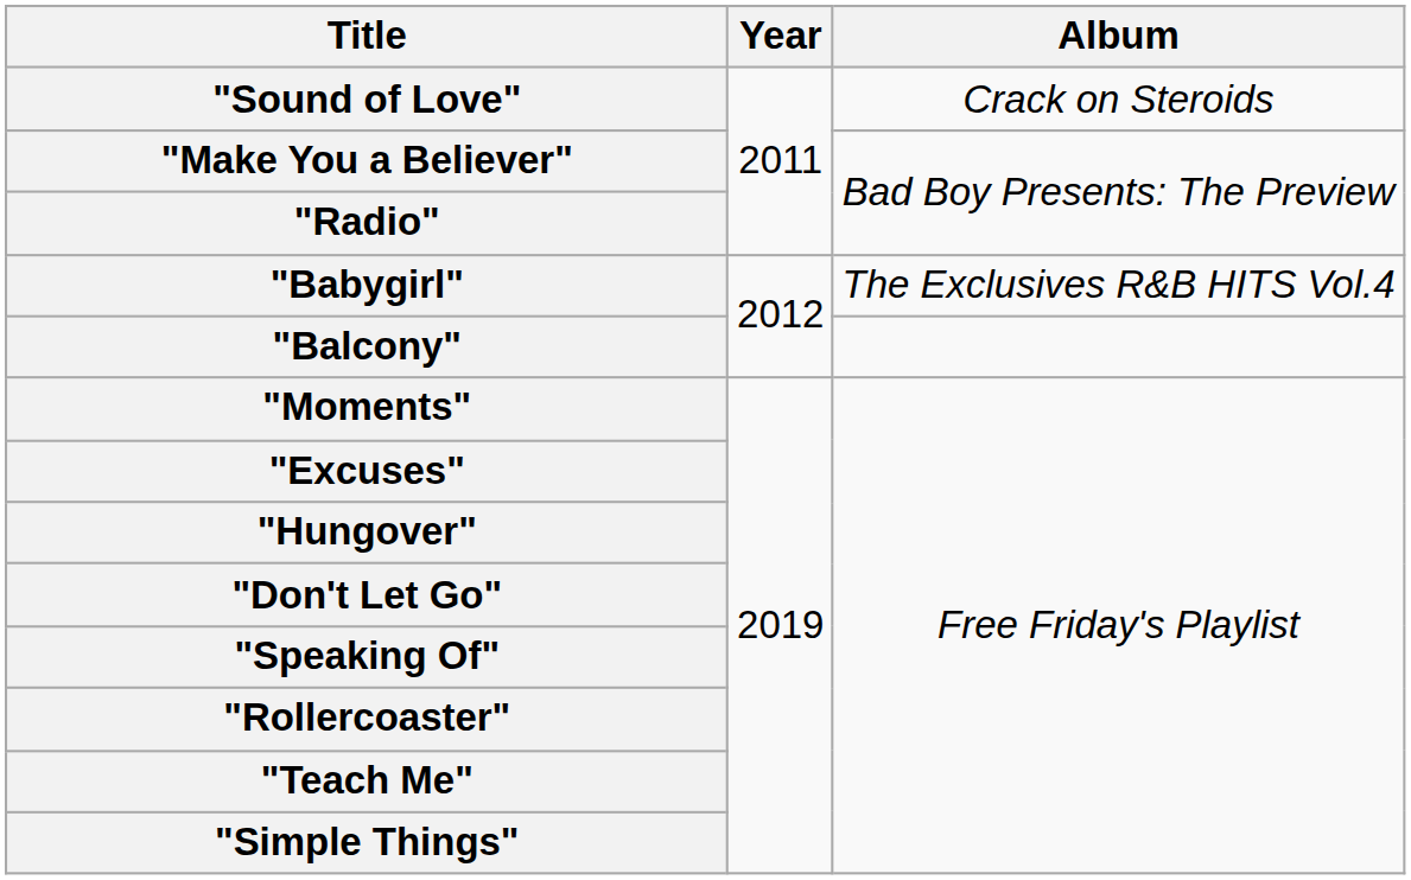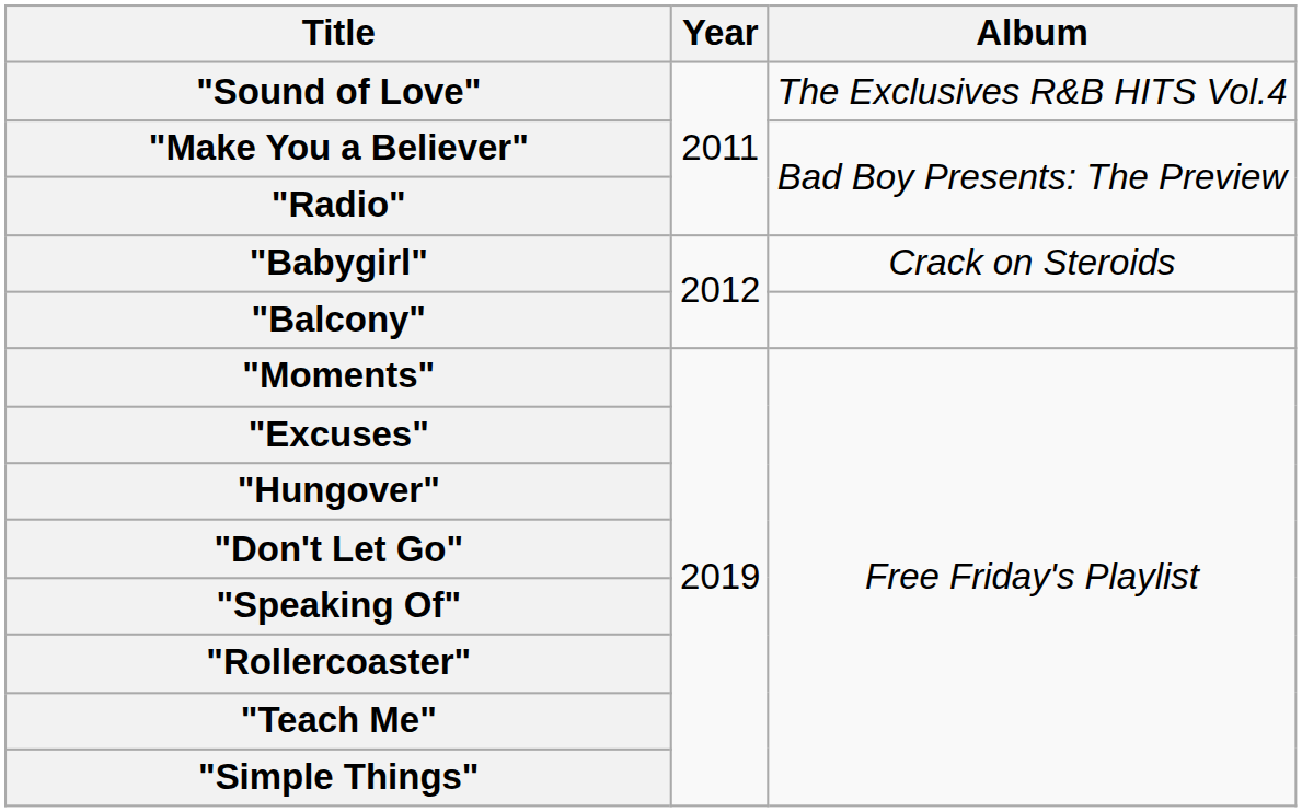 <table class="wikitable plainrowheaders" style="text-align:center;">
 <tr>
 <th scope="col" style="width:18em;">Title</th>
 <th scope="col">Year</th>
 <th scope="col">Album</th>
 </tr>
 <tr>
 <th scope="row">"Sound of Love"<br></th>
 <td rowspan="3">2011</td>
-<td><em>Crack on Steroids</em></td>
+<td><em>The Exclusives R&B HITS Vol.4</em></td>
 </tr>
 <tr>
 <th scope="row">"Make You a Believer"<br></th>
 <td rowspan="2"><em>Bad Boy Presents: The Preview</em></td>
 </tr>
 <tr>
 <th scope="row">"Radio"<br></th>
 </tr>
 <tr>
 <th scope="row">"Babygirl"<br></th>
 <td rowspan="2">2012</td>
-<td><em>The Exclusives R&B HITS Vol.4</em></td>
+<td><em>Crack on Steroids</em></td>
 </tr>
 <tr>
 <th scope="row">"Balcony"<br></th>
 <td></td>
 </tr>
 <tr>
 <th scope="row">"Moments"<br></th>
 <td rowspan="8">2019</td>
 <td rowspan="8"><em>Free Friday's Playlist</em></td>
 </tr>
 <tr>
 <th scope="row">"Excuses"</th>
 </tr>
 <tr>
 <th scope="row">"Hungover"</th>
 </tr>
 <tr>
 <th scope="row">"Don't Let Go"</th>
 </tr>
 <tr>
 <th scope="row">"Speaking Of"</th>
 </tr>
 <tr>
 <th scope="row">"Rollercoaster"<br></th>
 </tr>
 <tr>
 <th scope="row">"Teach Me"</th>
 </tr>
 <tr>
 <th scope="row">"Simple Things"</th>
 </tr>
 </table>
